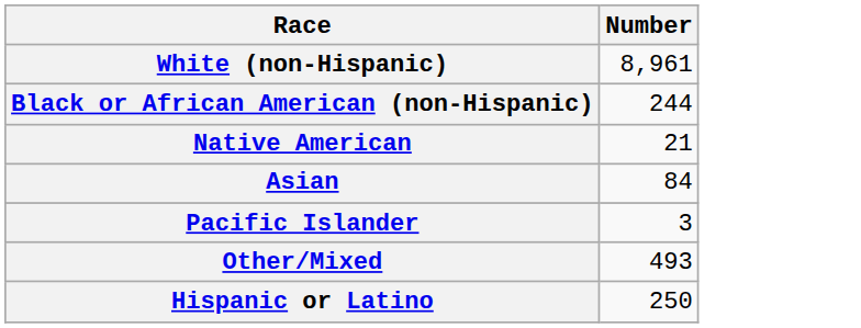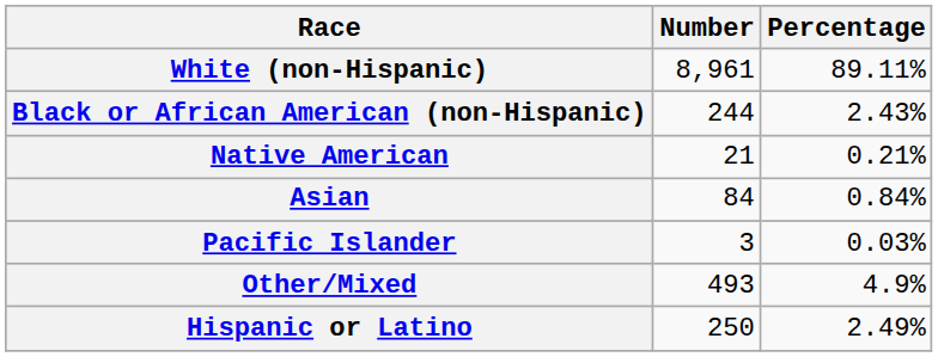 <table class="wikitable" style="text-align:right">
 <tr>
 <th scope="col">Race</th>
 <th scope="col">Number</th>
+<th scope="col">Percentage</th>
 </tr>
 <tr>
 <th scope="row"><a href='#'>White</a> (non-Hispanic)</th>
 <td>8,961</td>
+<td>89.11%</td>
 </tr>
 <tr>
 <th scope="row"><a href='#'>Black or African American</a> (non-Hispanic)</th>
 <td>244</td>
+<td>2.43%</td>
 </tr>
 <tr>
 <th scope="row"><a href='#'>Native American</a></th>
 <td>21</td>
+<td>0.21%</td>
 </tr>
 <tr>
 <th scope="row"><a href='#'>Asian</a></th>
 <td>84</td>
+<td>0.84%</td>
 </tr>
 <tr>
 <th scope="row"><a href='#'>Pacific Islander</a></th>
 <td>3</td>
+<td>0.03%</td>
 </tr>
 <tr>
 <th scope="row"><a href='#'>Other/Mixed</a></th>
 <td>493</td>
+<td>4.9%</td>
 </tr>
 <tr>
 <th scope="row"><a href='#'>Hispanic</a> or <a href='#'>Latino</a></th>
 <td>250</td>
+<td>2.49%</td>
 </tr>
 </table>
